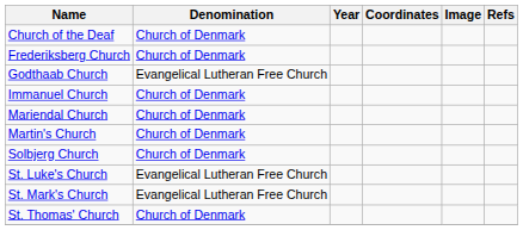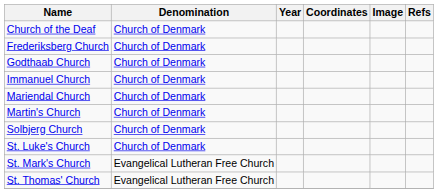 <table class="wikitable sortable">
 <tr>
 <th>Name</th>
 <th>Denomination</th>
 <th>Year</th>
 <th>Coordinates</th>
 <th>Image</th>
 <th>Refs</th>
 </tr>
 <tr>
 <td><a href='#'>Church of the Deaf</a></td>
 <td><a href='#'>Church of Denmark</a></td>
 <td></td>
 <td></td>
 <td></td>
 <td></td>
 </tr>
 <tr>
 <td><a href='#'>Frederiksberg Church</a></td>
 <td><a href='#'>Church of Denmark</a></td>
 <td></td>
 <td></td>
 <td></td>
 <td></td>
 </tr>
 <tr>
 <td><a href='#'>Godthaab Church</a></td>
-<td>Evangelical Lutheran Free Church</td>
+<td><a href='#'>Church of Denmark</a></td>
 <td></td>
 <td></td>
 <td></td>
 <td></td>
 </tr>
 <tr>
 <td><a href='#'>Immanuel Church</a></td>
 <td><a href='#'>Church of Denmark</a></td>
 <td></td>
 <td></td>
 <td></td>
 <td></td>
 </tr>
 <tr>
 <td><a href='#'>Mariendal Church</a></td>
 <td><a href='#'>Church of Denmark</a></td>
 <td></td>
 <td></td>
 <td></td>
 <td></td>
 </tr>
 <tr>
 <td><a href='#'>Martin's Church</a></td>
 <td><a href='#'>Church of Denmark</a></td>
 <td></td>
 <td></td>
 <td></td>
 <td></td>
 </tr>
 <tr>
 <td><a href='#'>Solbjerg Church</a></td>
 <td><a href='#'>Church of Denmark</a></td>
 <td></td>
 <td></td>
 <td></td>
 <td></td>
 </tr>
 <tr>
 <td><a href='#'>St. Luke's Church</a></td>
-<td>Evangelical Lutheran Free Church</td>
+<td><a href='#'>Church of Denmark</a></td>
 <td></td>
 <td></td>
 <td></td>
 <td></td>
 </tr>
 <tr>
 <td><a href='#'>St. Mark's Church</a></td>
 <td>Evangelical Lutheran Free Church</td>
 <td></td>
 <td></td>
 <td></td>
 <td></td>
 </tr>
 <tr>
 <td><a href='#'>St. Thomas' Church</a></td>
-<td><a href='#'>Church of Denmark</a></td>
+<td>Evangelical Lutheran Free Church</td>
 <td></td>
 <td></td>
 <td></td>
 <td></td>
 </tr>
 <tr>
 </tr>
 </table>
